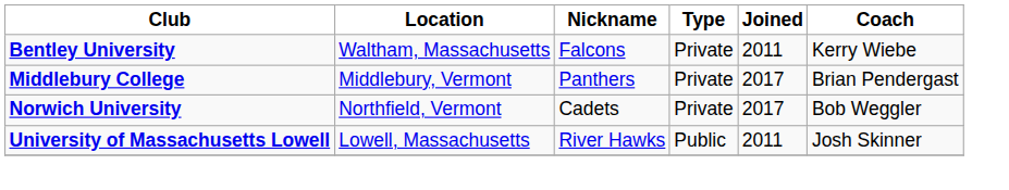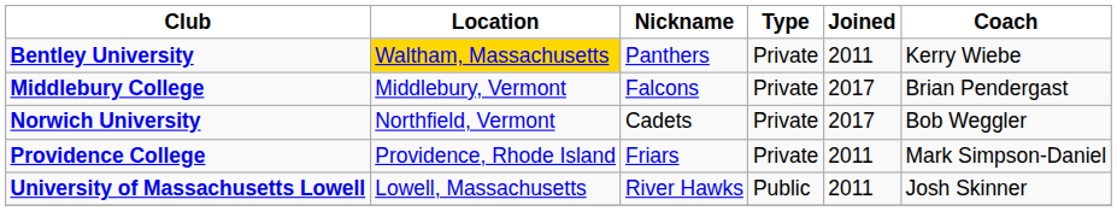 <table class="wikitable sortable">
 <tr>
 <th scope="col" style="background:white;">Club</th>
 <th scope="col" style="background:white;">Location</th>
 <th scope="col" style="background:white;">Nickname</th>
 <th scope="col" style="background:white;">Type</th>
 <th scope="col" style="background:white;">Joined</th>
 <th scope="col" style="background:white;">Coach</th>
 </tr>
 <tr>
 <td><strong><a href='#'>Bentley University</a></strong></td>
-<td><a href='#'>Waltham, Massachusetts</a></td>
-<td><a href='#'>Falcons</a></td>
+<td style="background: gold;"><a href='#'>Waltham, Massachusetts</a></td>
+<td><a href='#'>Panthers</a></td>
 <td>Private</td>
 <td>2011</td>
 <td>Kerry Wiebe</td>
 </tr>
 <tr>
 <td><strong><a href='#'>Middlebury College</a></strong></td>
 <td><a href='#'>Middlebury, Vermont</a></td>
-<td><a href='#'>Panthers</a></td>
+<td><a href='#'>Falcons</a></td>
 <td>Private</td>
 <td>2017</td>
 <td>Brian Pendergast</td>
 </tr>
 <tr>
 <td><strong><a href='#'>Norwich University</a></strong></td>
 <td><a href='#'>Northfield, Vermont</a></td>
 <td>Cadets</td>
 <td>Private</td>
 <td>2017</td>
 <td>Bob Weggler</td>
 </tr>
 <tr>
+<td><strong><a href='#'>Providence College</a></strong></td>
+<td><a href='#'>Providence, Rhode Island</a></td>
+<td><a href='#'>Friars</a></td>
+<td>Private</td>
+<td>2011</td>
+<td>Mark Simpson-Daniel</td>
+</tr>
+<tr>
 <td><strong><a href='#'>University of Massachusetts Lowell</a></strong></td>
 <td><a href='#'>Lowell, Massachusetts</a></td>
 <td><a href='#'>River Hawks</a></td>
 <td>Public</td>
 <td>2011</td>
 <td>Josh Skinner</td>
 </tr>
 <tr>
 </tr>
 </table>
